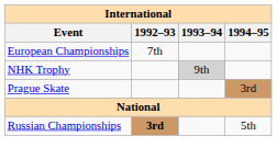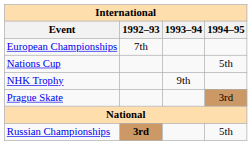 <table class="wikitable" style="text-align:center">
 <tr>
 <th style="background-color: #ffdead; " colspan=4 align=center><strong>International</strong></th>
 </tr>
 <tr>
 <th>Event</th>
 <th>1992–93</th>
 <th>1993–94</th>
 <th>1994–95</th>
 </tr>
 <tr>
 <td align=left><a href='#'>European Championships</a></td>
 <td>7th</td>
 <td></td>
 <td></td>
 </tr>
 <tr>
+<td align=left><a href='#'>Nations Cup</a></td>
+<td></td>
+<td></td>
+<td>5th</td>
+</tr>
+<tr>
 <td align=left><a href='#'>NHK Trophy</a></td>
 <td></td>
-<td style="background: lightgrey;">9th</td>
+<td>9th</td>
 <td></td>
 </tr>
 <tr>
 <td align=left><a href='#'>Prague Skate</a></td>
 <td></td>
 <td></td>
 <td bgcolor=cc9966>3rd</td>
 </tr>
 <tr>
 <th style="background-color: #ffdead; " colspan=4 align=center><strong>National</strong></th>
 </tr>
 <tr>
 <td align=left><a href='#'>Russian Championships</a></td>
 <td bgcolor=cc9966><strong>3rd</strong></td>
 <td></td>
 <td>5th</td>
 </tr>
 </table>
